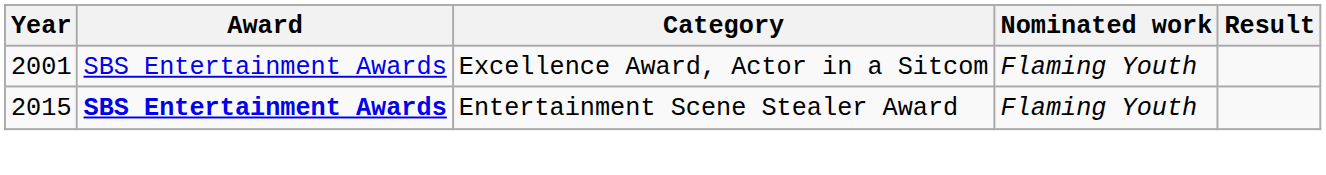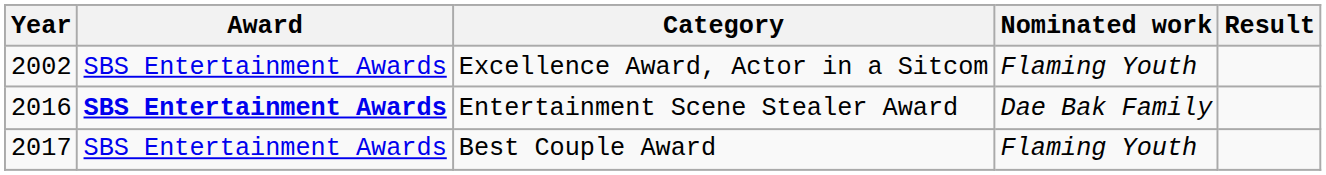 <table class="wikitable">
 <tr>
 <th>Year</th>
 <th>Award</th>
 <th>Category</th>
 <th>Nominated work</th>
 <th>Result</th>
 </tr>
 <tr>
-<td>2001</td>
+<td>2002</td>
 <td><a href='#'>SBS Entertainment Awards</a></td>
 <td>Excellence Award, Actor in a Sitcom</td>
 <td><em>Flaming Youth</em></td>
 <td></td>
 </tr>
 <tr>
-<td>2015</td>
+<td>2016</td>
 <td><strong><a href='#'>SBS Entertainment Awards</a></strong></td>
 <td>Entertainment Scene Stealer Award</td>
+<td><em>Dae Bak Family</em></td>
+<td></td>
+</tr>
+<tr>
+<td>2017</td>
+<td><a href='#'>SBS Entertainment Awards</a></td>
+<td>Best Couple Award</td>
 <td><em>Flaming Youth</em></td>
 <td></td>
 </tr>
 </table>
